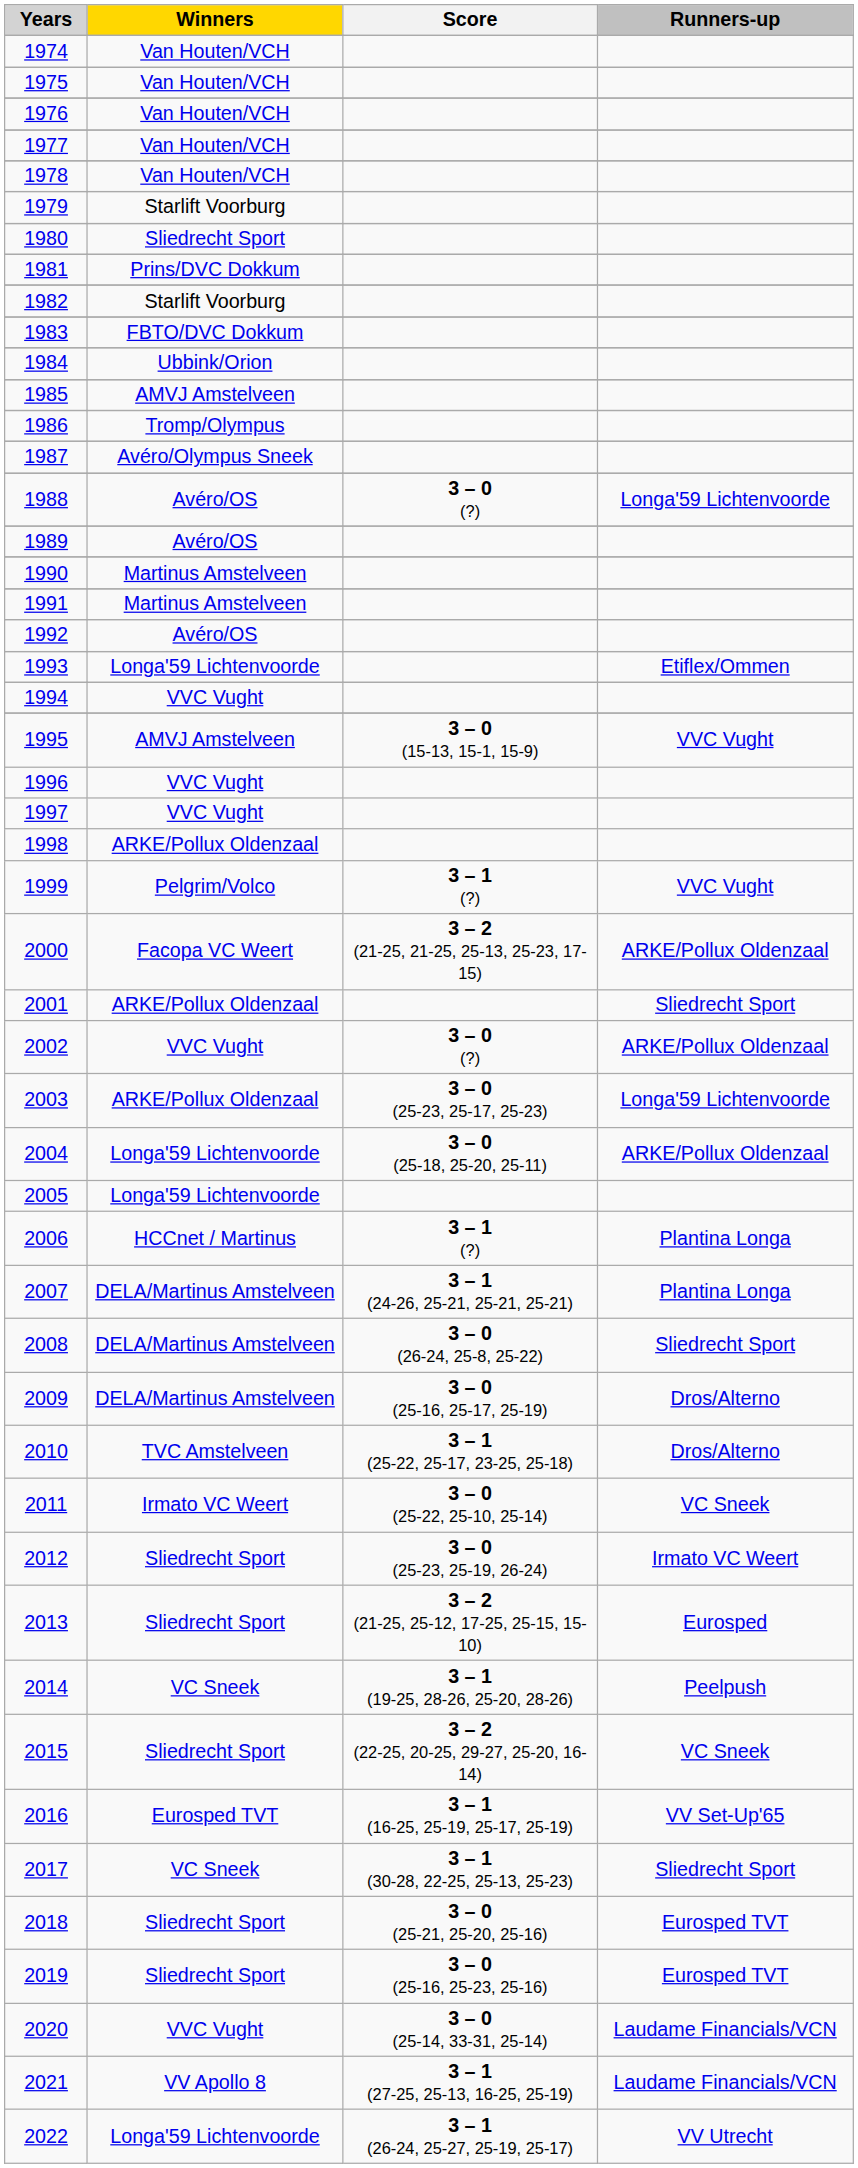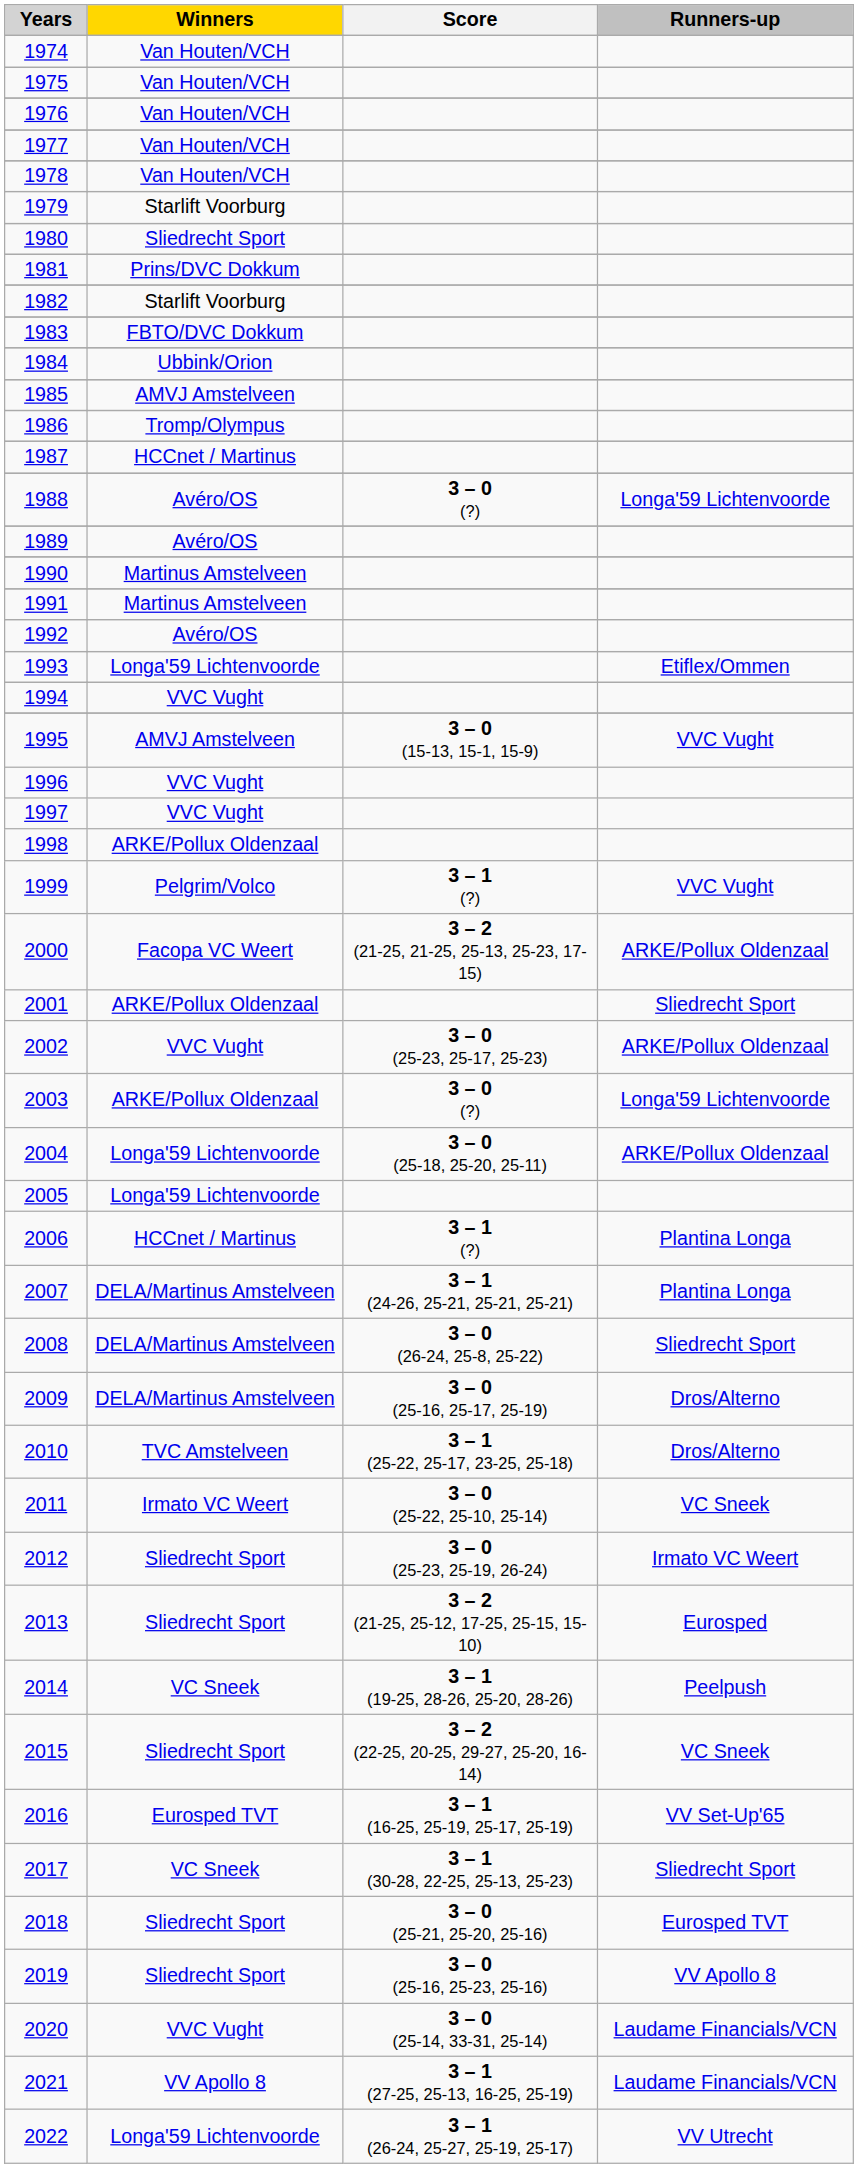 <table class="wikitable">
 <tr>
 <th width=60; style="background:#d3d3d3">Years</th>
 <th width=200; style="background:gold">Winners</th>
 <th width=200>Score</th>
 <th width=200; style="background:silver">Runners-up</th>
 </tr>
 <tr>
 </tr>
 <tr align=center>
 <td><a href='#'>1974</a></td>
 <td><a href='#'>Van Houten/VCH</a></td>
 <td></td>
 <td></td>
 </tr>
 <tr>
 </tr>
 <tr align=center>
 <td><a href='#'>1975</a></td>
 <td><a href='#'>Van Houten/VCH</a></td>
 <td></td>
 <td></td>
 </tr>
 <tr>
 </tr>
 <tr align=center>
 <td><a href='#'>1976</a></td>
 <td><a href='#'>Van Houten/VCH</a></td>
 <td></td>
 <td></td>
 </tr>
 <tr>
 </tr>
 <tr align=center>
 <td><a href='#'>1977</a></td>
 <td><a href='#'>Van Houten/VCH</a></td>
 <td></td>
 <td></td>
 </tr>
 <tr>
 </tr>
 <tr align=center>
 <td><a href='#'>1978</a></td>
 <td><a href='#'>Van Houten/VCH</a></td>
 <td></td>
 <td></td>
 </tr>
 <tr>
 </tr>
 <tr align=center>
 <td><a href='#'>1979</a></td>
 <td>Starlift Voorburg</td>
 <td></td>
 <td></td>
 </tr>
 <tr>
 </tr>
 <tr align=center>
 <td><a href='#'>1980</a></td>
 <td><a href='#'>Sliedrecht Sport</a></td>
 <td></td>
 <td></td>
 </tr>
 <tr>
 </tr>
 <tr align=center>
 <td><a href='#'>1981</a></td>
 <td><a href='#'>Prins/DVC Dokkum</a></td>
 <td></td>
 <td></td>
 </tr>
 <tr>
 </tr>
 <tr align=center>
 <td><a href='#'>1982</a></td>
 <td>Starlift Voorburg</td>
 <td></td>
 <td></td>
 </tr>
 <tr>
 </tr>
 <tr align=center>
 <td><a href='#'>1983</a></td>
 <td><a href='#'>FBTO/DVC Dokkum</a></td>
 <td></td>
 <td></td>
 </tr>
 <tr>
 </tr>
 <tr align=center>
 <td><a href='#'>1984</a></td>
 <td><a href='#'>Ubbink/Orion</a></td>
 <td></td>
 <td></td>
 </tr>
 <tr>
 </tr>
 <tr align=center>
 <td><a href='#'>1985</a></td>
 <td><a href='#'>AMVJ Amstelveen</a></td>
 <td></td>
 <td></td>
 </tr>
 <tr>
 </tr>
 <tr align=center>
 <td><a href='#'>1986</a></td>
 <td><a href='#'>Tromp/Olympus</a></td>
 <td></td>
 <td></td>
 </tr>
 <tr>
 </tr>
 <tr align=center>
 <td><a href='#'>1987</a></td>
-<td><a href='#'>Avéro/Olympus Sneek</a></td>
+<td><a href='#'>HCCnet / Martinus</a></td>
 <td></td>
 <td></td>
 </tr>
 <tr>
 </tr>
 <tr align=center>
 <td><a href='#'>1988</a></td>
 <td><a href='#'>Avéro/OS</a></td>
 <td><strong>3 – 0</strong><br><small>(?)</small></td>
 <td><a href='#'>Longa'59 Lichtenvoorde</a></td>
 </tr>
 <tr>
 </tr>
 <tr align=center>
 <td><a href='#'>1989</a></td>
 <td><a href='#'>Avéro/OS</a></td>
 <td></td>
 <td></td>
 </tr>
 <tr>
 </tr>
 <tr align=center>
 <td><a href='#'>1990</a></td>
 <td><a href='#'>Martinus Amstelveen</a></td>
 <td></td>
 <td></td>
 </tr>
 <tr>
 </tr>
 <tr align=center>
 <td><a href='#'>1991</a></td>
 <td><a href='#'>Martinus Amstelveen</a></td>
 <td></td>
 <td></td>
 </tr>
 <tr>
 </tr>
 <tr align=center>
 <td><a href='#'>1992</a></td>
 <td><a href='#'>Avéro/OS</a></td>
 <td></td>
 <td></td>
 </tr>
 <tr>
 </tr>
 <tr align=center>
 <td><a href='#'>1993</a></td>
 <td><a href='#'>Longa'59 Lichtenvoorde</a></td>
 <td></td>
 <td><a href='#'>Etiflex/Ommen</a></td>
 </tr>
 <tr>
 </tr>
 <tr align=center>
 <td><a href='#'>1994</a></td>
 <td><a href='#'>VVC Vught</a></td>
 <td></td>
 <td></td>
 </tr>
 <tr>
 </tr>
 <tr align=center>
 <td><a href='#'>1995</a></td>
 <td><a href='#'>AMVJ Amstelveen</a></td>
 <td><strong>3 – 0</strong><br><small>(15-13, 15-1, 15-9)</small></td>
 <td><a href='#'>VVC Vught</a></td>
 </tr>
 <tr align=center>
 <td><a href='#'>1996</a></td>
 <td><a href='#'>VVC Vught</a></td>
 <td></td>
 <td></td>
 </tr>
 <tr align=center>
 <td><a href='#'>1997</a></td>
 <td><a href='#'>VVC Vught</a></td>
 <td></td>
 <td></td>
 </tr>
 <tr align=center>
 <td><a href='#'>1998</a></td>
 <td><a href='#'>ARKE/Pollux Oldenzaal</a></td>
 <td></td>
 <td></td>
 </tr>
 <tr align=center>
 <td><a href='#'>1999</a></td>
 <td><a href='#'>Pelgrim/Volco</a></td>
 <td><strong>3 – 1</strong><br><small>(?)</small></td>
 <td><a href='#'>VVC Vught</a></td>
 </tr>
 <tr align=center>
 <td><a href='#'>2000</a></td>
 <td><a href='#'>Facopa VC Weert</a></td>
 <td><strong>3 – 2</strong><br><small>(21-25, 21-25, 25-13, 25-23, 17-15)</small></td>
 <td><a href='#'>ARKE/Pollux Oldenzaal</a></td>
 </tr>
 <tr align=center>
 <td><a href='#'>2001</a></td>
 <td><a href='#'>ARKE/Pollux Oldenzaal</a></td>
 <td></td>
 <td><a href='#'>Sliedrecht Sport</a></td>
 </tr>
 <tr align=center>
 <td><a href='#'>2002</a></td>
 <td><a href='#'>VVC Vught</a></td>
-<td><strong>3 – 0</strong><br><small>(?)</small></td>
+<td><strong>3 – 0</strong><br><small>(25-23, 25-17, 25-23)</small></td>
 <td><a href='#'>ARKE/Pollux Oldenzaal</a></td>
 </tr>
 <tr align=center>
 <td><a href='#'>2003</a></td>
 <td><a href='#'>ARKE/Pollux Oldenzaal</a></td>
-<td><strong>3 – 0</strong><br><small>(25-23, 25-17, 25-23)</small></td>
+<td><strong>3 – 0</strong><br><small>(?)</small></td>
 <td><a href='#'>Longa'59 Lichtenvoorde</a></td>
 </tr>
 <tr align=center>
 <td><a href='#'>2004</a></td>
 <td><a href='#'>Longa'59 Lichtenvoorde</a></td>
 <td><strong>3 – 0</strong><br><small>(25-18, 25-20, 25-11)</small></td>
 <td><a href='#'>ARKE/Pollux Oldenzaal</a></td>
 </tr>
 <tr align=center>
 <td><a href='#'>2005</a></td>
 <td><a href='#'>Longa'59 Lichtenvoorde</a></td>
 <td></td>
 <td></td>
 </tr>
 <tr align=center>
 <td><a href='#'>2006</a></td>
 <td><a href='#'>HCCnet / Martinus</a></td>
 <td><strong>3 – 1</strong><br><small>(?)</small></td>
 <td><a href='#'>Plantina Longa</a></td>
 </tr>
 <tr align=center>
 <td><a href='#'>2007</a></td>
 <td><a href='#'>DELA/Martinus Amstelveen</a></td>
 <td><strong>3 – 1</strong><br><small>(24-26, 25-21, 25-21, 25-21)</small></td>
 <td><a href='#'>Plantina Longa</a></td>
 </tr>
 <tr align=center>
 <td><a href='#'>2008</a></td>
 <td><a href='#'>DELA/Martinus Amstelveen</a></td>
 <td><strong>3 – 0</strong><br><small>(26-24, 25-8, 25-22)</small></td>
 <td><a href='#'>Sliedrecht Sport</a></td>
 </tr>
 <tr align=center>
 <td><a href='#'>2009</a></td>
 <td><a href='#'>DELA/Martinus Amstelveen</a></td>
 <td><strong>3 – 0</strong><br><small>(25-16, 25-17, 25-19)</small></td>
 <td><a href='#'>Dros/Alterno</a></td>
 </tr>
 <tr align=center>
 <td><a href='#'>2010</a></td>
 <td><a href='#'>TVC Amstelveen</a></td>
 <td><strong>3 – 1</strong><br><small>(25-22, 25-17, 23-25, 25-18)</small></td>
 <td><a href='#'>Dros/Alterno</a></td>
 </tr>
 <tr align=center>
 <td><a href='#'>2011</a></td>
 <td><a href='#'>Irmato VC Weert</a></td>
 <td><strong>3 – 0</strong><br><small>(25-22, 25-10, 25-14)</small></td>
 <td><a href='#'>VC Sneek</a></td>
 </tr>
 <tr align=center>
 <td><a href='#'>2012</a></td>
 <td><a href='#'>Sliedrecht Sport</a></td>
 <td><strong>3 – 0</strong><br><small>(25-23, 25-19, 26-24)</small></td>
 <td><a href='#'>Irmato VC Weert</a></td>
 </tr>
 <tr align=center>
 <td><a href='#'>2013</a></td>
 <td><a href='#'>Sliedrecht Sport</a></td>
 <td><strong>3 – 2</strong><br><small>(21-25, 25-12, 17-25, 25-15, 15-10)</small></td>
 <td><a href='#'>Eurosped</a></td>
 </tr>
 <tr align=center>
 <td><a href='#'>2014</a></td>
 <td><a href='#'>VC Sneek</a></td>
 <td><strong>3 – 1</strong><br><small>(19-25, 28-26, 25-20, 28-26)</small></td>
 <td><a href='#'>Peelpush</a></td>
 </tr>
 <tr align=center>
 <td><a href='#'>2015</a></td>
 <td><a href='#'>Sliedrecht Sport</a></td>
 <td><strong>3 – 2</strong><br><small>(22-25, 20-25, 29-27, 25-20, 16-14)</small></td>
 <td><a href='#'>VC Sneek</a></td>
 </tr>
 <tr align=center>
 <td><a href='#'>2016</a></td>
 <td><a href='#'>Eurosped TVT</a></td>
 <td><strong>3 – 1</strong><br><small>(16-25, 25-19, 25-17, 25-19)</small></td>
 <td><a href='#'>VV Set-Up'65</a></td>
 </tr>
 <tr align=center>
 <td><a href='#'>2017</a></td>
 <td><a href='#'>VC Sneek</a></td>
 <td><strong>3 – 1</strong><br><small>(30-28, 22-25, 25-13, 25-23)</small></td>
 <td><a href='#'>Sliedrecht Sport</a></td>
 </tr>
 <tr align=center>
 <td><a href='#'>2018</a></td>
 <td><a href='#'>Sliedrecht Sport</a></td>
 <td><strong>3 – 0</strong><br><small>(25-21, 25-20, 25-16)</small></td>
 <td><a href='#'>Eurosped TVT</a></td>
 </tr>
 <tr align=center>
 <td><a href='#'>2019</a></td>
 <td><a href='#'>Sliedrecht Sport</a></td>
 <td><strong>3 – 0</strong><br><small>(25-16, 25-23, 25-16)</small></td>
-<td><a href='#'>Eurosped TVT</a></td>
+<td><a href='#'>VV Apollo 8</a></td>
 </tr>
 <tr align=center>
 <td><a href='#'>2020</a></td>
 <td><a href='#'>VVC Vught</a></td>
 <td><strong>3 – 0</strong><br><small>(25-14, 33-31, 25-14)</small></td>
 <td><a href='#'>Laudame Financials/VCN</a></td>
 </tr>
 <tr align=center>
 <td><a href='#'>2021</a></td>
 <td><a href='#'>VV Apollo 8</a></td>
 <td><strong>3 – 1</strong><br><small>(27-25, 25-13, 16-25, 25-19)</small></td>
 <td><a href='#'>Laudame Financials/VCN</a></td>
 </tr>
 <tr align=center>
 <td><a href='#'>2022</a></td>
 <td><a href='#'>Longa'59 Lichtenvoorde</a></td>
 <td><strong>3 – 1</strong><br><small>(26-24, 25-27, 25-19, 25-17)</small></td>
 <td><a href='#'>VV Utrecht</a></td>
 </tr>
 </table>
